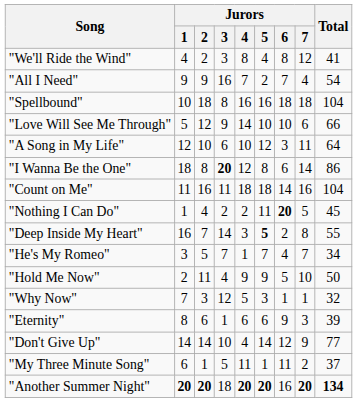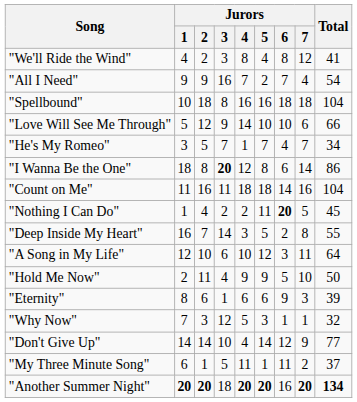 <table class="wikitable" style="margin: 1em auto 1em auto; text-align:center;">
 <tr>
 <th rowspan="2">Song</th>
 <th colspan="7">Jurors</th>
 <th rowspan="2">Total</th>
 </tr>
 <tr>
 <th>1</th>
 <th>2</th>
 <th>3</th>
 <th>4</th>
 <th>5</th>
 <th>6</th>
 <th>7</th>
 </tr>
 <tr>
 <td align="left">"We'll Ride the Wind"</td>
 <td>4</td>
 <td>2</td>
 <td>3</td>
 <td>8</td>
 <td>4</td>
 <td>8</td>
 <td>12</td>
 <td>41</td>
 </tr>
 <tr>
 <td align="left">"All I Need"</td>
 <td>9</td>
 <td>9</td>
 <td>16</td>
 <td>7</td>
 <td>2</td>
 <td>7</td>
 <td>4</td>
 <td>54</td>
 </tr>
 <tr>
 <td align="left">"Spellbound"</td>
 <td>10</td>
 <td>18</td>
 <td>8</td>
 <td>16</td>
 <td>16</td>
 <td>18</td>
 <td>18</td>
 <td>104</td>
 </tr>
 <tr>
 <td align="left">"Love Will See Me Through"</td>
 <td>5</td>
 <td>12</td>
 <td>9</td>
 <td>14</td>
 <td>10</td>
 <td>10</td>
 <td>6</td>
 <td>66</td>
 </tr>
 <tr>
-<td align="left">"A Song in My Life"</td>
-<td>12</td>
-<td>10</td>
-<td>6</td>
-<td>10</td>
-<td>12</td>
+<td align="left">"He's My Romeo"</td>
 <td>3</td>
-<td>11</td>
-<td>64</td>
+<td>5</td>
+<td>7</td>
+<td>1</td>
+<td>7</td>
+<td>4</td>
+<td>7</td>
+<td>34</td>
 </tr>
 <tr>
 <td align="left">"I Wanna Be the One"</td>
 <td>18</td>
 <td>8</td>
 <td><strong>20</strong></td>
 <td>12</td>
 <td>8</td>
 <td>6</td>
 <td>14</td>
 <td>86</td>
 </tr>
 <tr>
 <td align="left">"Count on Me"</td>
 <td>11</td>
 <td>16</td>
 <td>11</td>
 <td>18</td>
 <td>18</td>
 <td>14</td>
 <td>16</td>
 <td>104</td>
 </tr>
 <tr>
 <td align="left">"Nothing I Can Do"</td>
 <td>1</td>
 <td>4</td>
 <td>2</td>
 <td>2</td>
 <td>11</td>
 <td><strong>20</strong></td>
 <td>5</td>
 <td>45</td>
 </tr>
 <tr>
 <td align="left">"Deep Inside My Heart"</td>
 <td>16</td>
 <td>7</td>
 <td>14</td>
 <td>3</td>
-<td><strong>5</strong></td>
+<td>5</td>
 <td>2</td>
 <td>8</td>
 <td>55</td>
 </tr>
 <tr>
-<td align="left">"He's My Romeo"</td>
+<td align="left">"A Song in My Life"</td>
+<td>12</td>
+<td>10</td>
+<td>6</td>
+<td>10</td>
+<td>12</td>
 <td>3</td>
-<td>5</td>
-<td>7</td>
-<td>1</td>
-<td>7</td>
-<td>4</td>
-<td>7</td>
-<td>34</td>
+<td>11</td>
+<td>64</td>
 </tr>
 <tr>
 <td align="left">"Hold Me Now"</td>
 <td>2</td>
 <td>11</td>
 <td>4</td>
 <td>9</td>
 <td>9</td>
 <td>5</td>
 <td>10</td>
 <td>50</td>
 </tr>
 <tr>
+<td align="left">"Eternity"</td>
+<td>8</td>
+<td>6</td>
+<td>1</td>
+<td>6</td>
+<td>6</td>
+<td>9</td>
+<td>3</td>
+<td>39</td>
+</tr>
+<tr>
 <td align="left">"Why Now"</td>
 <td>7</td>
 <td>3</td>
 <td>12</td>
 <td>5</td>
 <td>3</td>
 <td>1</td>
 <td>1</td>
 <td>32</td>
-</tr>
-<tr>
-<td align="left">"Eternity"</td>
-<td>8</td>
-<td>6</td>
-<td>1</td>
-<td>6</td>
-<td>6</td>
-<td>9</td>
-<td>3</td>
-<td>39</td>
 </tr>
 <tr>
 <td align="left">"Don't Give Up"</td>
 <td>14</td>
 <td>14</td>
 <td>10</td>
 <td>4</td>
 <td>14</td>
 <td>12</td>
 <td>9</td>
 <td>77</td>
 </tr>
 <tr>
 <td align="left">"My Three Minute Song"</td>
 <td>6</td>
 <td>1</td>
 <td>5</td>
 <td>11</td>
 <td>1</td>
 <td>11</td>
 <td>2</td>
 <td>37</td>
 </tr>
 <tr>
 <td align="left">"Another Summer Night"</td>
 <td><strong>20</strong></td>
 <td><strong>20</strong></td>
 <td>18</td>
 <td><strong>20</strong></td>
 <td><strong>20</strong></td>
 <td>16</td>
 <td><strong>20</strong></td>
 <td><strong>134</strong></td>
 </tr>
 </table>
